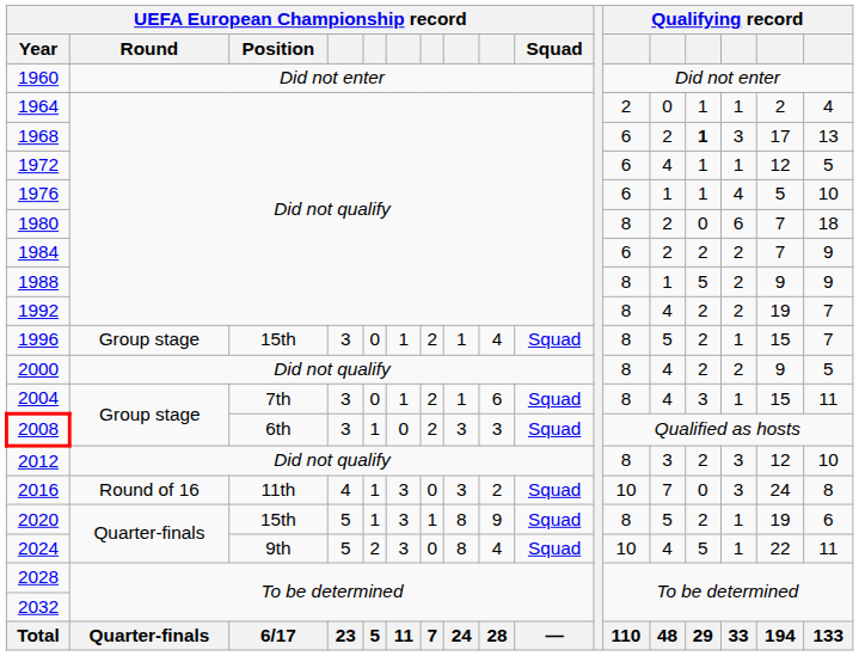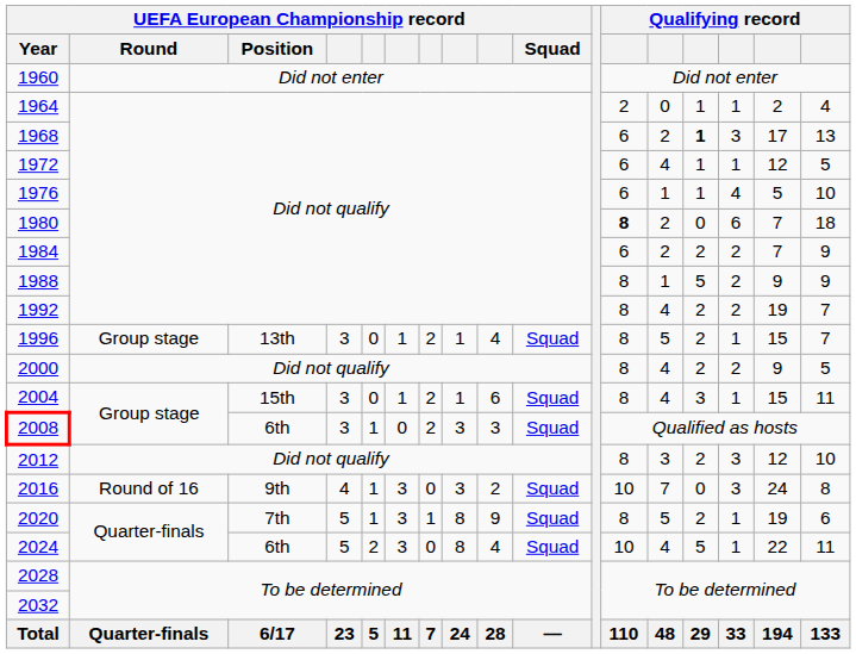 <table class="wikitable" style="text-align: center;">
 <tr>
 <th colspan=10><a href='#'>UEFA European Championship</a> record</th>
 <th width=1% rowspan=22></th>
 <th colspan=7><a href='#'>Qualifying</a> record</th>
 </tr>
 <tr>
 <th>Year</th>
 <th>Round</th>
 <th>Position</th>
 <th></th>
 <th></th>
 <th></th>
 <th></th>
 <th></th>
 <th></th>
 <th>Squad</th>
 <th></th>
 <th></th>
 <th></th>
 <th></th>
 <th></th>
 <th></th>
 </tr>
 <tr>
 <td> <a href='#'>1960</a></td>
 <td colspan=9><em>Did not enter</em></td>
 <td colspan=7><em>Did not enter</em></td>
 </tr>
 <tr>
 <td> <a href='#'>1964</a></td>
 <td colspan=9 rowspan=8><em>Did not qualify</em></td>
 <td>2</td>
 <td>0</td>
 <td>1</td>
 <td>1</td>
 <td>2</td>
 <td>4</td>
 </tr>
 <tr>
 <td> <a href='#'>1968</a></td>
 <td>6</td>
 <td>2</td>
 <td><strong>1</strong></td>
 <td>3</td>
 <td>17</td>
 <td>13</td>
 </tr>
 <tr>
 <td> <a href='#'>1972</a></td>
 <td>6</td>
 <td>4</td>
 <td>1</td>
 <td>1</td>
 <td>12</td>
 <td>5</td>
 </tr>
 <tr>
 <td> <a href='#'>1976</a></td>
 <td>6</td>
 <td>1</td>
 <td>1</td>
 <td>4</td>
 <td>5</td>
 <td>10</td>
 </tr>
 <tr>
 <td> <a href='#'>1980</a></td>
-<td>8</td>
+<td><strong>8</strong></td>
 <td>2</td>
 <td>0</td>
 <td>6</td>
 <td>7</td>
 <td>18</td>
 </tr>
 <tr>
 <td> <a href='#'>1984</a></td>
 <td>6</td>
 <td>2</td>
 <td>2</td>
 <td>2</td>
 <td>7</td>
 <td>9</td>
 </tr>
 <tr>
 <td> <a href='#'>1988</a></td>
 <td>8</td>
 <td>1</td>
 <td>5</td>
 <td>2</td>
 <td>9</td>
 <td>9</td>
 </tr>
 <tr>
 <td> <a href='#'>1992</a></td>
 <td>8</td>
 <td>4</td>
 <td>2</td>
 <td>2</td>
 <td>19</td>
 <td>7</td>
 </tr>
 <tr>
 <td> <a href='#'>1996</a></td>
 <td>Group stage</td>
-<td>15th</td>
+<td>13th</td>
 <td>3</td>
 <td>0</td>
 <td>1</td>
 <td>2</td>
 <td>1</td>
 <td>4</td>
 <td><a href='#'>Squad</a></td>
 <td>8</td>
 <td>5</td>
 <td>2</td>
 <td>1</td>
 <td>15</td>
 <td>7</td>
 </tr>
 <tr>
 <td>  <a href='#'>2000</a></td>
 <td colspan=9><em>Did not qualify</em></td>
 <td>8</td>
 <td>4</td>
 <td>2</td>
 <td>2</td>
 <td>9</td>
 <td>5</td>
 </tr>
 <tr>
 <td> <a href='#'>2004</a></td>
 <td rowspan=2>Group stage</td>
-<td>7th</td>
+<td>15th</td>
 <td>3</td>
 <td>0</td>
 <td>1</td>
 <td>2</td>
 <td>1</td>
 <td>6</td>
 <td><a href='#'>Squad</a></td>
 <td>8</td>
 <td>4</td>
 <td>3</td>
 <td>1</td>
 <td>15</td>
 <td>11</td>
 </tr>
 <tr>
 <td style="border: 3px solid red">  <a href='#'>2008</a></td>
 <td>6th</td>
 <td>3</td>
 <td>1</td>
 <td>0</td>
 <td>2</td>
 <td>3</td>
 <td>3</td>
 <td><a href='#'>Squad</a></td>
 <td colspan=7><em>Qualified as hosts</em></td>
 </tr>
 <tr>
 <td>  <a href='#'>2012</a></td>
 <td colspan=9><em>Did not qualify</em></td>
 <td>8</td>
 <td>3</td>
 <td>2</td>
 <td>3</td>
 <td>12</td>
 <td>10</td>
 </tr>
 <tr>
 <td> <a href='#'>2016</a></td>
 <td>Round of 16</td>
-<td>11th</td>
+<td>9th</td>
 <td>4</td>
 <td>1</td>
 <td>3</td>
 <td>0</td>
 <td>3</td>
 <td>2</td>
 <td><a href='#'>Squad</a></td>
 <td>10</td>
 <td>7</td>
 <td>0</td>
 <td>3</td>
 <td>24</td>
 <td>8</td>
 </tr>
 <tr>
 <td> <a href='#'>2020</a></td>
 <td rowspan=2>Quarter-finals</td>
-<td>15th</td>
+<td>7th</td>
 <td>5</td>
 <td>1</td>
 <td>3</td>
 <td>1</td>
 <td>8</td>
 <td>9</td>
 <td><a href='#'>Squad</a></td>
 <td>8</td>
 <td>5</td>
 <td>2</td>
 <td>1</td>
 <td>19</td>
 <td>6</td>
 </tr>
 <tr>
 <td> <a href='#'>2024</a></td>
-<td>9th</td>
+<td>6th</td>
 <td>5</td>
 <td>2</td>
 <td>3</td>
 <td>0</td>
 <td>8</td>
 <td>4</td>
 <td><a href='#'>Squad</a></td>
 <td>10</td>
 <td>4</td>
 <td>5</td>
 <td>1</td>
 <td>22</td>
 <td>11</td>
 </tr>
 <tr>
 <td>  <a href='#'>2028</a></td>
 <td colspan=9 rowspan=2><em>To be determined</em></td>
 <td colspan=7 rowspan=2><em>To be determined</em></td>
 </tr>
 <tr>
 <td>  <a href='#'>2032</a></td>
 </tr>
 <tr>
 <th>Total</th>
 <th>Quarter-finals</th>
 <th>6/17</th>
 <th>23</th>
 <th>5</th>
 <th>11</th>
 <th>7</th>
 <th>24</th>
 <th>28</th>
 <th>—</th>
 <th>110</th>
 <th>48</th>
 <th>29</th>
 <th>33</th>
 <th>194</th>
 <th>133</th>
 </tr>
 </table>
